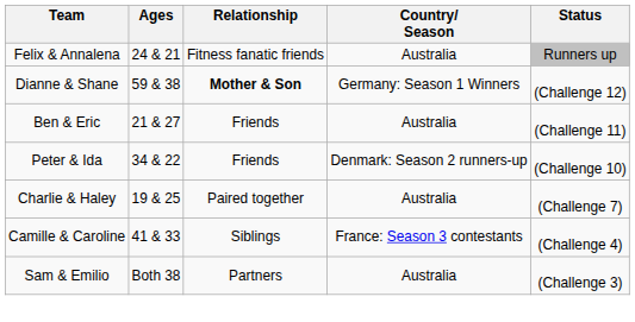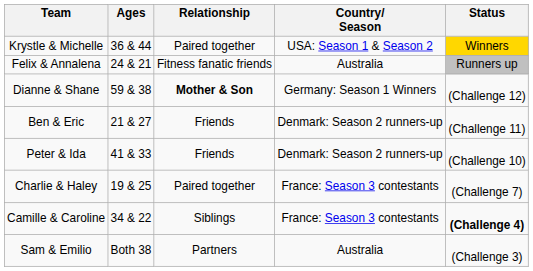 <table class="wikitable" style="text-align:center">
 <tr valign="top">
 <th>Team</th>
 <th>Ages</th>
 <th>Relationship</th>
 <th>Country/<br>Season</th>
 <th>Status</th>
+</tr>
+<tr>
+<td>Krystle & Michelle</td>
+<td>36 & 44</td>
+<td>Paired together</td>
+<td>USA: <a href='#'>Season 1</a> & <a href='#'>Season 2</a></td>
+<td style="background:gold">Winners</td>
 </tr>
 <tr>
 <td>Felix & Annalena</td>
 <td>24 & 21</td>
 <td>Fitness fanatic friends</td>
 <td>Australia</td>
 <td style="background:silver">Runners up</td>
 </tr>
 <tr>
 <td>Dianne & Shane</td>
 <td>59 & 38</td>
 <td><strong>Mother & Son</strong></td>
 <td>Germany: Season 1 Winners</td>
 <td><br>(Challenge 12)</td>
 </tr>
 <tr>
 <td>Ben & Eric</td>
 <td>21 & 27</td>
 <td>Friends</td>
-<td>Australia</td>
+<td>Denmark: Season 2 runners-up</td>
 <td><br>(Challenge 11)</td>
 </tr>
 <tr>
 <td>Peter & Ida</td>
-<td>34 & 22</td>
+<td>41 & 33</td>
 <td>Friends</td>
 <td>Denmark: Season 2 runners-up</td>
 <td><br>(Challenge 10)</td>
 </tr>
 <tr>
 <td>Charlie & Haley</td>
 <td>19 & 25</td>
 <td>Paired together</td>
-<td>Australia</td>
+<td>France: <a href='#'>Season 3</a> contestants</td>
 <td><br>(Challenge 7)</td>
 </tr>
 <tr>
 <td>Camille & Caroline</td>
-<td>41 & 33</td>
+<td>34 & 22</td>
 <td>Siblings</td>
 <td>France: <a href='#'>Season 3</a> contestants</td>
-<td><br>(Challenge 4)</td>
+<td><strong><br>(Challenge 4)</strong></td>
 </tr>
 <tr>
 <td>Sam & Emilio</td>
 <td>Both 38</td>
 <td>Partners</td>
 <td>Australia</td>
 <td><br>(Challenge 3)</td>
 </tr>
 </table>
